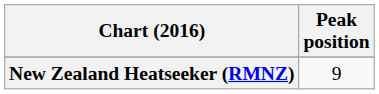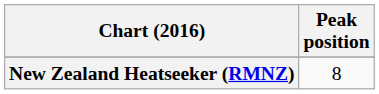 <table class="wikitable sortable plainrowheaders" style="text-align:center">
 <tr>
 <th scope="col">Chart (2016)</th>
 <th scope="col">Peak<br>position</th>
 </tr>
 <tr>
 </tr>
 <tr>
 <th scope="row">New Zealand Heatseeker (<a href='#'>RMNZ</a>)</th>
-<td>9</td>
+<td>8</td>
 </tr>
 </table>
